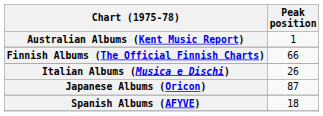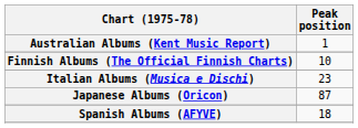 <table class="wikitable sortable plainrowheaders" style="text-align:center">
 <tr>
 <th scope="col">Chart (1975-78)</th>
 <th scope="col">Peak<br> position</th>
 </tr>
 <tr>
 <th scope="row">Australian Albums (<a href='#'>Kent Music Report</a>)</th>
 <td align="center">1</td>
 </tr>
 <tr>
 </tr>
 <tr>
 </tr>
 <tr>
 <th scope="row">Finnish Albums (<a href='#'>The Official Finnish Charts</a>)</th>
-<td align="center">66</td>
+<td align="center">10</td>
 </tr>
 <tr>
 </tr>
 <tr>
 <th scope="row">Italian Albums (<em><a href='#'>Musica e Dischi</a></em>)</th>
-<td>26</td>
+<td>23</td>
 </tr>
 <tr>
 <th scope="row">Japanese Albums (<a href='#'>Oricon</a>)</th>
 <td align="center">87</td>
 </tr>
 <tr>
 </tr>
 <tr>
 </tr>
 <tr>
 <th scope="row">Spanish Albums (<a href='#'>AFYVE</a>)</th>
 <td align="center">18</td>
 </tr>
 <tr>
 </tr>
 <tr>
 </tr>
 <tr>
 </tr>
 </table>
